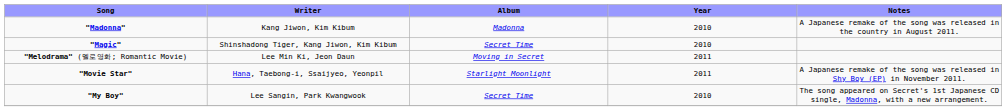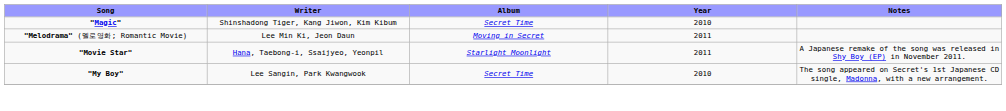 <table class="wikitable" style="margin:0.5em auto; clear:both; font-size:.9em; text-align:center; width:100%">
 <tr>
 <th width="500" style="background: #99F;">Song</th>
 <th width="500" style="background: #99F;">Writer</th>
 <th width="500" style="background: #99F;">Album</th>
 <th width="500" style="background: #99F;">Year</th>
 <th width="500" style="background: #99F;">Notes</th>
-</tr>
-<tr>
-<td><strong>"<a href='#'>Madonna</a>"</strong> </td>
-<td>Kang Jiwon, Kim Kibum</td>
-<td><em><a href='#'>Madonna</a></em></td>
-<td>2010</td>
-<td>A Japanese remake of the song was released in the country in August 2011.</td>
 </tr>
 <tr>
 <td><strong>"<a href='#'>Magic</a>"</strong> </td>
 <td>Shinshadong Tiger, Kang Jiwon, Kim Kibum</td>
 <td><em><a href='#'>Secret Time</a></em></td>
 <td>2010</td>
 <td></td>
 </tr>
 <tr>
 <td><strong>"Melodrama"</strong> (멜로영화; Romantic Movie) </td>
 <td>Lee Min Ki, Jeon Daun </td>
 <td><em><a href='#'>Moving in Secret</a></em></td>
 <td>2011</td>
 <td></td>
 </tr>
 <tr>
 <td><strong>"Movie Star"</strong> </td>
 <td><a href='#'>Hana</a>, Taebong-i, Ssaijyeo, Yeonpil </td>
 <td><em><a href='#'>Starlight Moonlight</a></em></td>
 <td>2011</td>
 <td>A Japanese remake of the song was released in <a href='#'>Shy Boy (EP)</a> in November 2011.</td>
 </tr>
 <tr>
 <td><strong>"My Boy"</strong> </td>
 <td>Lee Sangin, Park Kwangwook</td>
 <td><em><a href='#'>Secret Time</a></em></td>
 <td>2010</td>
 <td>The song appeared on Secret's 1st Japanese CD single, <a href='#'>Madonna</a>, with a new arrangement.</td>
 </tr>
 <tr>
 </tr>
 </table>
